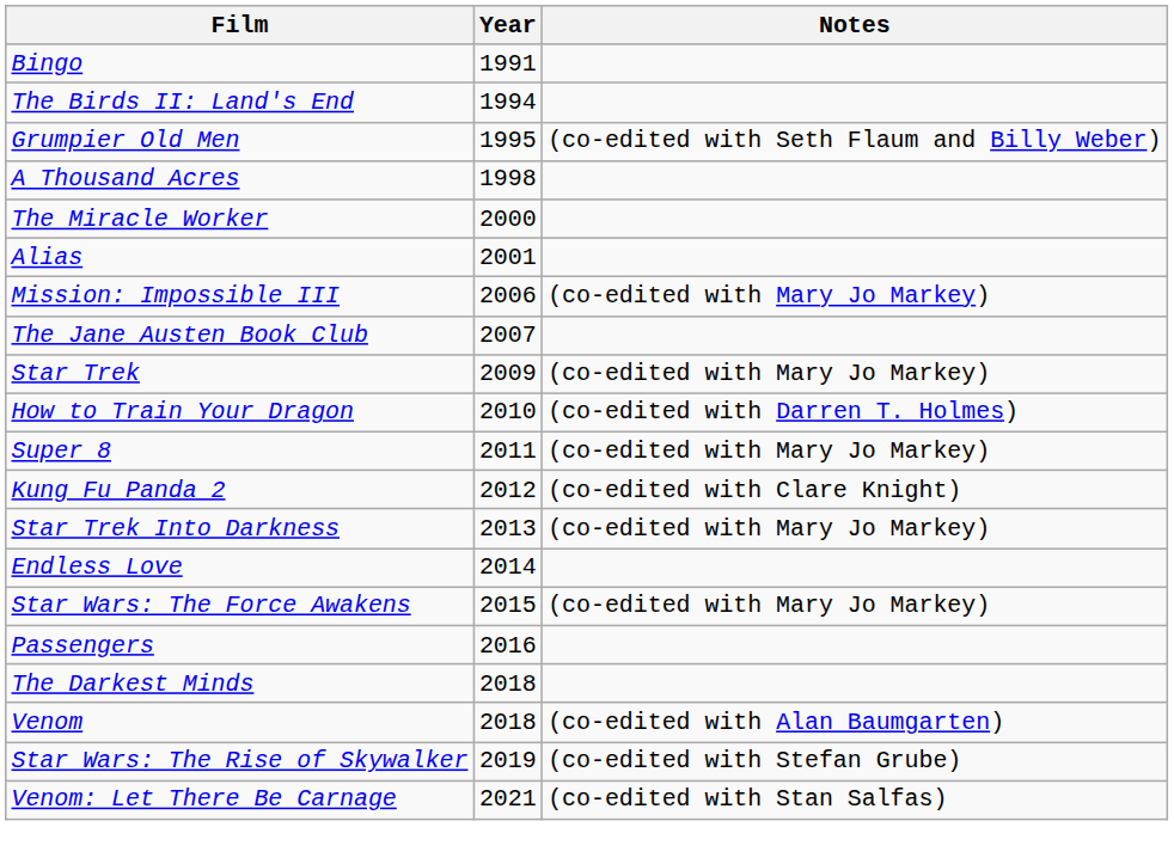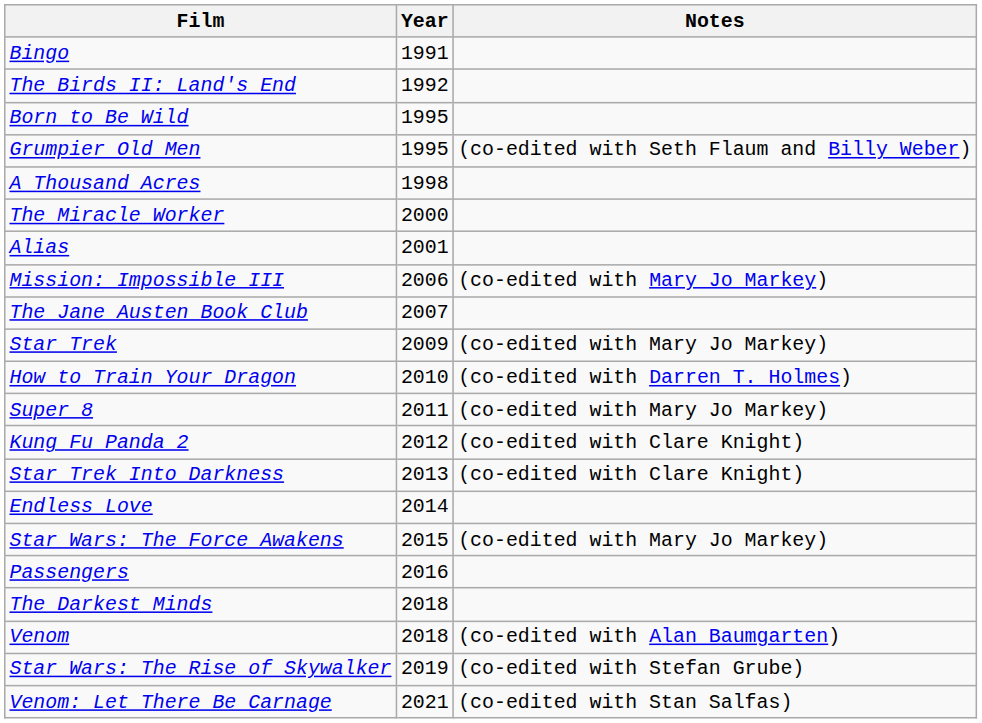 <table class="wikitable">
 <tr>
 <th>Film</th>
 <th>Year</th>
 <th>Notes</th>
 </tr>
 <tr>
 <td><em><a href='#'>Bingo</a></em></td>
 <td>1991</td>
 <td></td>
 </tr>
 <tr>
 <td><em><a href='#'>The Birds II: Land's End</a></em></td>
-<td>1994</td>
+<td>1992</td>
+<td></td>
+</tr>
+<tr>
+<td><em><a href='#'>Born to Be Wild</a></em></td>
+<td>1995</td>
 <td></td>
 </tr>
 <tr>
 <td><em><a href='#'>Grumpier Old Men</a></em></td>
 <td>1995</td>
 <td>(co-edited with Seth Flaum and <a href='#'>Billy Weber</a>)</td>
 </tr>
 <tr>
 <td><em><a href='#'>A Thousand Acres</a></em></td>
 <td>1998</td>
 <td></td>
 </tr>
 <tr>
 <td><em><a href='#'>The Miracle Worker</a></em></td>
 <td>2000</td>
 <td></td>
 </tr>
 <tr>
 <td><em><a href='#'>Alias</a></em></td>
 <td>2001</td>
 <td></td>
 </tr>
 <tr>
 <td><em><a href='#'>Mission: Impossible III</a></em></td>
 <td>2006</td>
 <td>(co-edited with <a href='#'>Mary Jo Markey</a>)</td>
 </tr>
 <tr>
 <td><em><a href='#'>The Jane Austen Book Club</a></em></td>
 <td>2007</td>
 <td></td>
 </tr>
 <tr>
 <td><em><a href='#'>Star Trek</a></em></td>
 <td>2009</td>
 <td>(co-edited with Mary Jo Markey)</td>
 </tr>
 <tr>
 <td><em><a href='#'>How to Train Your Dragon</a></em></td>
 <td>2010</td>
 <td>(co-edited with <a href='#'>Darren T. Holmes</a>)</td>
 </tr>
 <tr>
 <td><em><a href='#'>Super 8</a></em></td>
 <td>2011</td>
 <td>(co-edited with Mary Jo Markey)</td>
 </tr>
 <tr>
 <td><em><a href='#'>Kung Fu Panda 2</a></em></td>
 <td>2012</td>
 <td>(co-edited with Clare Knight)</td>
 </tr>
 <tr>
 <td><em><a href='#'>Star Trek Into Darkness</a></em></td>
 <td>2013</td>
-<td>(co-edited with Mary Jo Markey)</td>
+<td>(co-edited with Clare Knight)</td>
 </tr>
 <tr>
 <td><em><a href='#'>Endless Love</a></em></td>
 <td>2014</td>
 <td></td>
 </tr>
 <tr>
 <td><em><a href='#'>Star Wars: The Force Awakens</a></em></td>
 <td>2015</td>
 <td>(co-edited with Mary Jo Markey)</td>
 </tr>
 <tr>
 <td><em><a href='#'>Passengers</a></em></td>
 <td>2016</td>
 <td></td>
 </tr>
 <tr>
 <td><em><a href='#'>The Darkest Minds</a></em></td>
 <td>2018</td>
 <td></td>
 </tr>
 <tr>
 <td><em><a href='#'>Venom</a></em></td>
 <td>2018</td>
 <td>(co-edited with <a href='#'>Alan Baumgarten</a>)</td>
 </tr>
 <tr>
 <td><em><a href='#'>Star Wars: The Rise of Skywalker</a></em></td>
 <td>2019</td>
 <td>(co-edited with Stefan Grube)</td>
 </tr>
 <tr>
 <td><em><a href='#'>Venom: Let There Be Carnage</a></em></td>
 <td>2021</td>
 <td>(co-edited with Stan Salfas)</td>
 </tr>
 </table>
